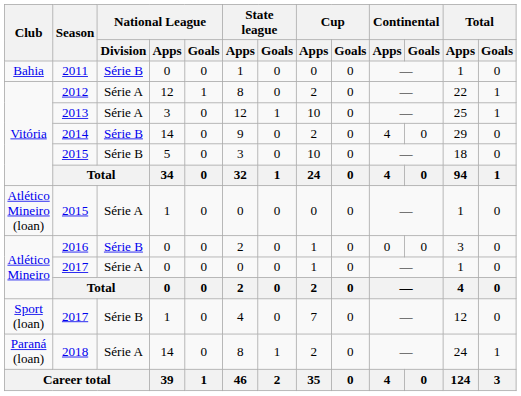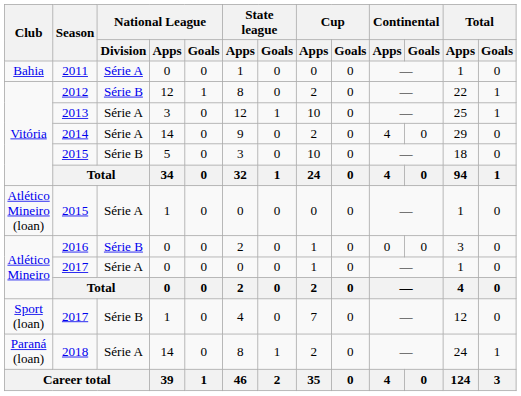 <table class="wikitable" style="text-align: center;">
 <tr>
 <th rowspan="2">Club</th>
 <th rowspan="2">Season</th>
 <th colspan="3">National League</th>
 <th colspan="2">State league</th>
 <th colspan="2">Cup</th>
 <th colspan="2">Continental</th>
 <th colspan="2">Total</th>
 </tr>
 <tr>
 <th>Division</th>
 <th>Apps</th>
 <th>Goals</th>
 <th>Apps</th>
 <th>Goals</th>
 <th>Apps</th>
 <th>Goals</th>
 <th>Apps</th>
 <th>Goals</th>
 <th>Apps</th>
 <th>Goals</th>
 </tr>
 <tr>
 <td rowspan="1"><a href='#'>Bahia</a></td>
 <td><a href='#'>2011</a></td>
-<td><a href='#'>Série B</a></td>
+<td><a href='#'>Série A</a></td>
 <td>0</td>
 <td>0</td>
 <td>1</td>
 <td>0</td>
 <td>0</td>
 <td>0</td>
 <td colspan="2">—</td>
 <td>1</td>
 <td>0</td>
 </tr>
 <tr>
 <td rowspan="5"><a href='#'>Vitória</a></td>
 <td><a href='#'>2012</a></td>
-<td>Série A</td>
+<td><a href='#'>Série B</a></td>
 <td>12</td>
 <td>1</td>
 <td>8</td>
 <td>0</td>
 <td>2</td>
 <td>0</td>
 <td colspan="2">—</td>
 <td>22</td>
 <td>1</td>
 </tr>
 <tr>
 <td><a href='#'>2013</a></td>
 <td>Série A</td>
 <td>3</td>
 <td>0</td>
 <td>12</td>
 <td>1</td>
 <td>10</td>
 <td>0</td>
 <td colspan="2">—</td>
 <td>25</td>
 <td>1</td>
 </tr>
 <tr>
 <td><a href='#'>2014</a></td>
-<td><a href='#'>Série B</a></td>
+<td>Série A</td>
 <td>14</td>
 <td>0</td>
 <td>9</td>
 <td>0</td>
 <td>2</td>
 <td>0</td>
 <td>4</td>
 <td>0</td>
 <td>29</td>
 <td>0</td>
 </tr>
 <tr>
 <td><a href='#'>2015</a></td>
 <td>Série B</td>
 <td>5</td>
 <td>0</td>
 <td>3</td>
 <td>0</td>
 <td>10</td>
 <td>0</td>
 <td colspan="2">—</td>
 <td>18</td>
 <td>0</td>
 </tr>
 <tr>
 <th colspan="2">Total</th>
 <th>34</th>
 <th>0</th>
 <th>32</th>
 <th>1</th>
 <th>24</th>
 <th>0</th>
 <th>4</th>
 <th>0</th>
 <th>94</th>
 <th>1</th>
 </tr>
 <tr>
 <td rowspan="1"><a href='#'>Atlético Mineiro</a> (loan)</td>
 <td><a href='#'>2015</a></td>
 <td>Série A</td>
 <td>1</td>
 <td>0</td>
 <td>0</td>
 <td>0</td>
 <td>0</td>
 <td>0</td>
 <td colspan="2">—</td>
 <td>1</td>
 <td>0</td>
 </tr>
 <tr>
 <td rowspan="3"><a href='#'>Atlético Mineiro</a></td>
 <td><a href='#'>2016</a></td>
 <td><a href='#'>Série B</a></td>
 <td>0</td>
 <td>0</td>
 <td>2</td>
 <td>0</td>
 <td>1</td>
 <td>0</td>
 <td>0</td>
 <td>0</td>
 <td>3</td>
 <td>0</td>
 </tr>
 <tr>
 <td><a href='#'>2017</a></td>
 <td>Série A</td>
 <td>0</td>
 <td>0</td>
 <td>0</td>
 <td>0</td>
 <td>1</td>
 <td>0</td>
 <td colspan="2">—</td>
 <td>1</td>
 <td>0</td>
 </tr>
 <tr>
 <th colspan="2">Total</th>
 <th>0</th>
 <th>0</th>
 <th>2</th>
 <th>0</th>
 <th>2</th>
 <th>0</th>
 <th colspan="2">—</th>
 <th>4</th>
 <th>0</th>
 </tr>
 <tr>
 <td><a href='#'>Sport</a> (loan)</td>
 <td><a href='#'>2017</a></td>
 <td>Série B</td>
 <td>1</td>
 <td>0</td>
 <td>4</td>
 <td>0</td>
 <td>7</td>
 <td>0</td>
 <td colspan="2">—</td>
 <td>12</td>
 <td>0</td>
 </tr>
 <tr>
 <td><a href='#'>Paraná</a> (loan)</td>
 <td><a href='#'>2018</a></td>
 <td>Série A</td>
 <td>14</td>
 <td>0</td>
 <td>8</td>
 <td>1</td>
 <td>2</td>
 <td>0</td>
 <td colspan="2">—</td>
 <td>24</td>
 <td>1</td>
 </tr>
 <tr>
 <th colspan="3">Career total</th>
 <th>39</th>
 <th>1</th>
 <th>46</th>
 <th>2</th>
 <th>35</th>
 <th>0</th>
 <th>4</th>
 <th>0</th>
 <th>124</th>
 <th>3</th>
 </tr>
 </table>
